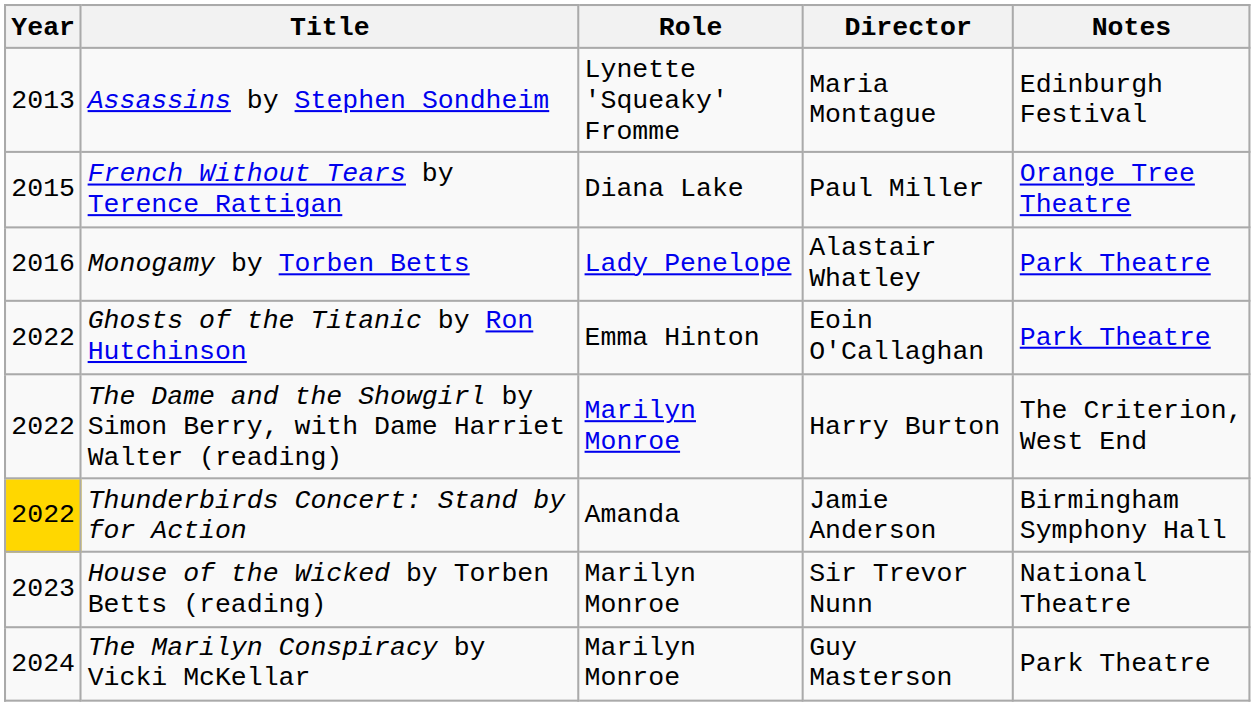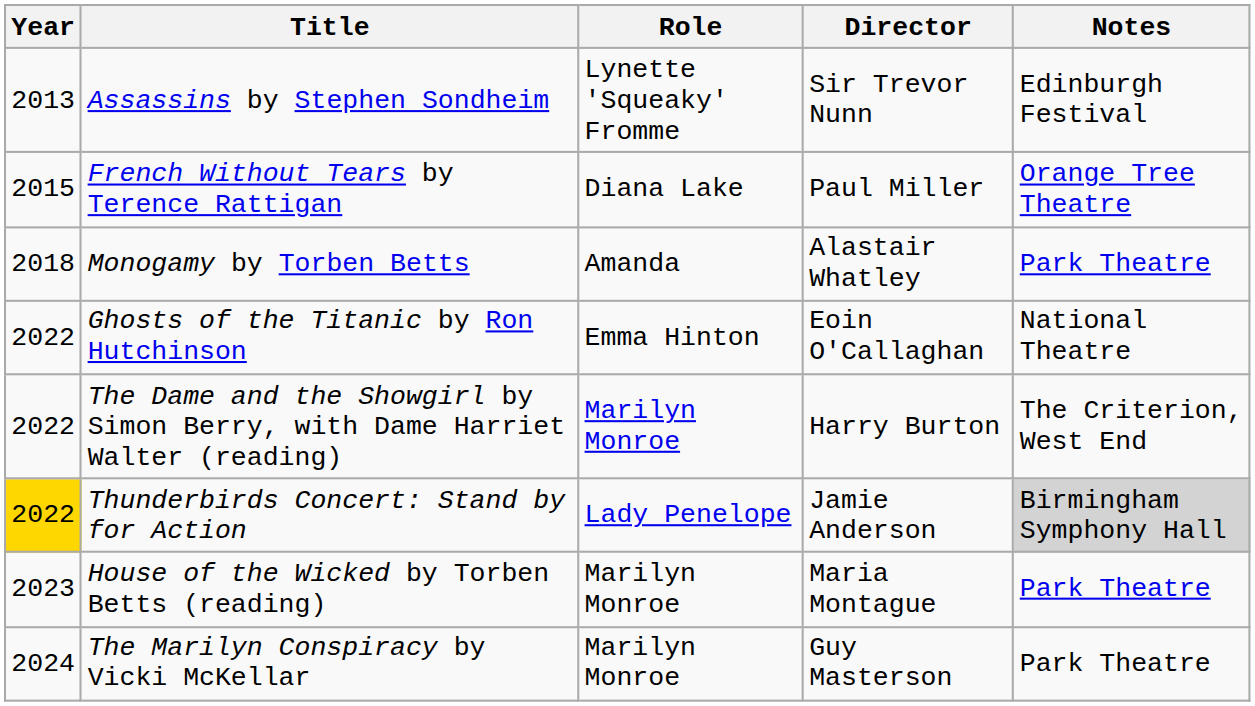 <table class="wikitable sortable">
 <tr>
 <th>Year</th>
 <th>Title</th>
 <th>Role</th>
 <th>Director</th>
 <th>Notes</th>
 </tr>
 <tr>
 <td>2013</td>
 <td><em><a href='#'>Assassins</a></em> by <a href='#'>Stephen Sondheim</a></td>
 <td>Lynette 'Squeaky' Fromme</td>
-<td>Maria Montague</td>
+<td>Sir Trevor Nunn</td>
 <td>Edinburgh Festival</td>
 </tr>
 <tr>
 <td>2015</td>
 <td><em><a href='#'>French Without Tears</a></em> by <a href='#'>Terence Rattigan</a></td>
 <td>Diana Lake</td>
 <td>Paul Miller</td>
 <td><a href='#'>Orange Tree Theatre</a></td>
 </tr>
 <tr>
-<td>2016</td>
+<td>2018</td>
 <td><em>Monogamy</em> by <a href='#'>Torben Betts</a></td>
-<td><a href='#'>Lady Penelope</a></td>
+<td>Amanda</td>
 <td>Alastair Whatley</td>
 <td><a href='#'>Park Theatre</a></td>
 </tr>
 <tr>
 <td>2022</td>
 <td><em>Ghosts of the Titanic</em> by <a href='#'>Ron Hutchinson</a></td>
 <td>Emma Hinton</td>
 <td>Eoin O'Callaghan</td>
-<td><a href='#'>Park Theatre</a></td>
+<td>National Theatre</td>
 </tr>
 <tr>
 <td>2022</td>
 <td><em>The Dame and the Showgirl</em> by Simon Berry, with Dame Harriet Walter (reading)</td>
 <td><a href='#'>Marilyn Monroe</a></td>
 <td>Harry Burton</td>
 <td>The Criterion, West End</td>
 </tr>
 <tr>
 <td style="background: gold;">2022</td>
 <td><em>Thunderbirds Concert: Stand by for Action</em></td>
-<td>Amanda</td>
+<td><a href='#'>Lady Penelope</a></td>
 <td>Jamie Anderson</td>
-<td>Birmingham Symphony Hall</td>
+<td style="background: lightgrey;">Birmingham Symphony Hall</td>
 </tr>
 <tr>
 <td>2023</td>
 <td><em>House of the Wicked</em> by Torben Betts (reading)</td>
 <td>Marilyn Monroe</td>
-<td>Sir Trevor Nunn</td>
-<td>National Theatre</td>
+<td>Maria Montague</td>
+<td><a href='#'>Park Theatre</a></td>
 </tr>
 <tr>
 <td>2024</td>
 <td><em>The Marilyn Conspiracy</em> by Vicki McKellar</td>
 <td>Marilyn Monroe</td>
 <td>Guy Masterson</td>
 <td>Park Theatre</td>
 </tr>
 </table>
